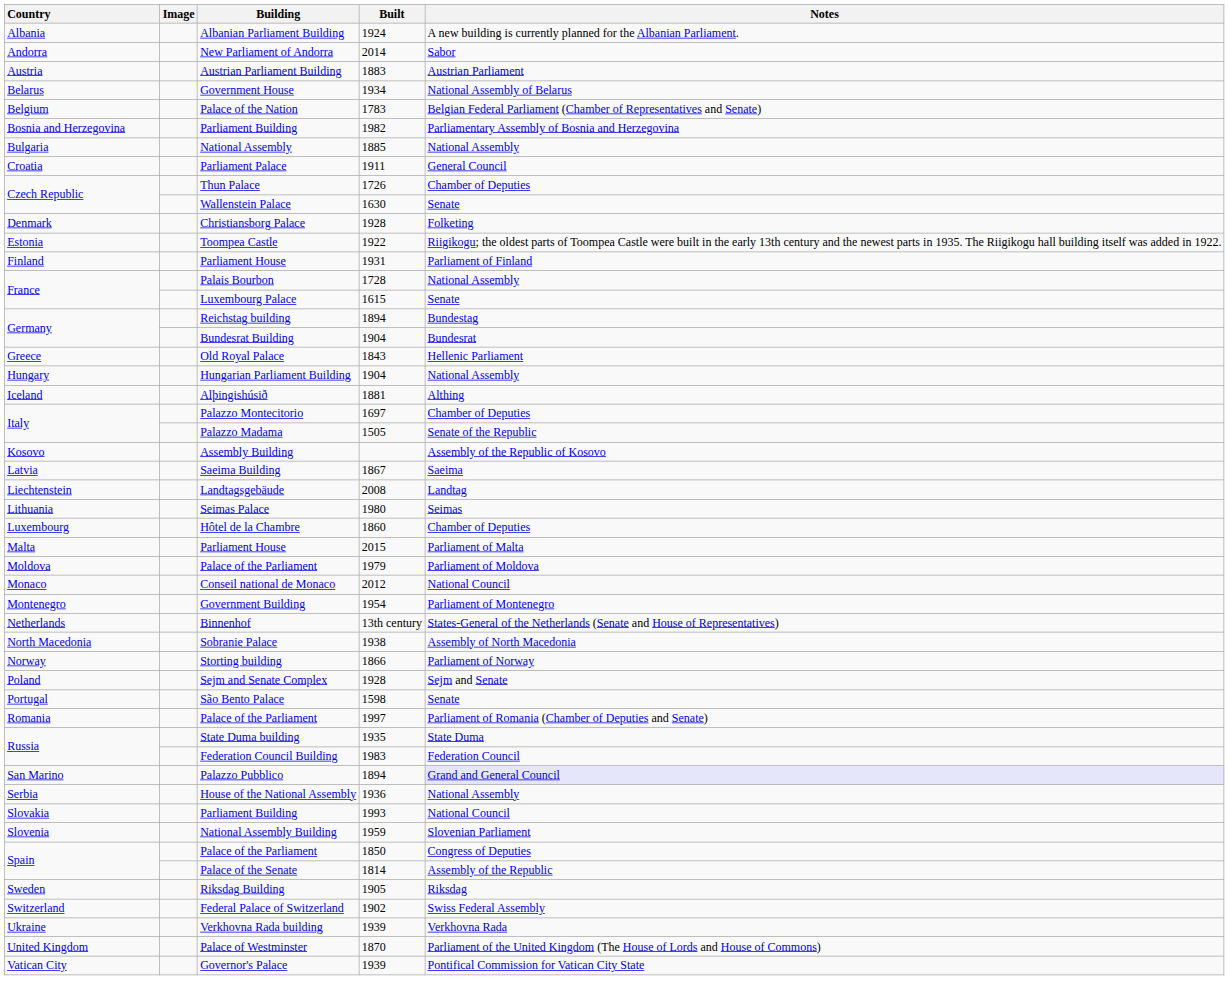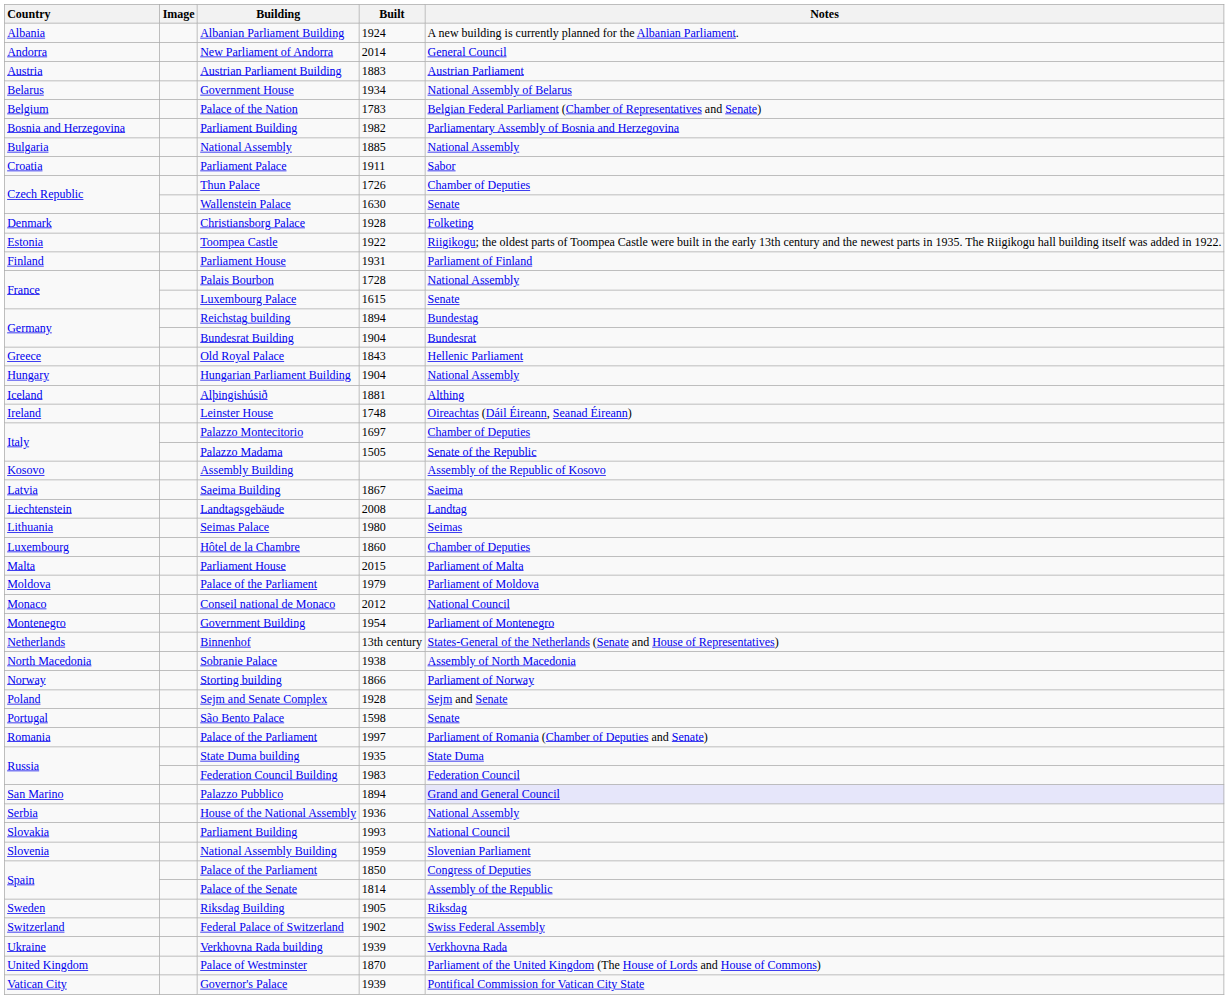 <table class="wikitable sortable">
 <tr>
 <th style="text-align:left;width:200px">Country</th>
 <th>Image</th>
 <th>Building</th>
 <th>Built</th>
 <th>Notes</th>
 </tr>
 <tr>
 <td><a href='#'>Albania</a></td>
 <td></td>
 <td><a href='#'>Albanian Parliament Building</a></td>
 <td>1924</td>
 <td>A new building is currently planned for the <a href='#'>Albanian Parliament</a>.</td>
 </tr>
 <tr>
 <td><a href='#'>Andorra</a></td>
 <td></td>
 <td><a href='#'>New Parliament of Andorra</a></td>
 <td>2014</td>
-<td><a href='#'>Sabor</a></td>
+<td><a href='#'>General Council</a></td>
 </tr>
 <tr>
 <td><a href='#'>Austria</a></td>
 <td></td>
 <td><a href='#'>Austrian Parliament Building</a></td>
 <td>1883</td>
 <td><a href='#'>Austrian Parliament</a></td>
 </tr>
 <tr>
 <td><a href='#'>Belarus</a></td>
 <td></td>
 <td><a href='#'>Government House</a></td>
 <td>1934</td>
 <td><a href='#'>National Assembly of Belarus</a></td>
 </tr>
 <tr>
 <td><a href='#'>Belgium</a></td>
 <td></td>
 <td><a href='#'>Palace of the Nation</a></td>
 <td>1783</td>
 <td><a href='#'>Belgian Federal Parliament</a> (<a href='#'>Chamber of Representatives</a> and <a href='#'>Senate</a>)</td>
 </tr>
 <tr>
 <td><a href='#'>Bosnia and Herzegovina</a></td>
 <td></td>
 <td><a href='#'>Parliament Building</a></td>
 <td>1982</td>
 <td><a href='#'>Parliamentary Assembly of Bosnia and Herzegovina</a></td>
 </tr>
 <tr>
 <td><a href='#'>Bulgaria</a></td>
 <td></td>
 <td><a href='#'>National Assembly</a></td>
 <td>1885</td>
 <td><a href='#'>National Assembly</a></td>
 </tr>
 <tr>
 <td><a href='#'>Croatia</a></td>
 <td></td>
 <td><a href='#'>Parliament Palace</a></td>
 <td>1911</td>
-<td><a href='#'>General Council</a></td>
+<td><a href='#'>Sabor</a></td>
 </tr>
 <tr>
 <td rowspan="2"><a href='#'>Czech Republic</a></td>
 <td></td>
 <td><a href='#'>Thun Palace</a></td>
 <td>1726</td>
 <td><a href='#'>Chamber of Deputies</a></td>
 </tr>
 <tr>
 <td></td>
 <td><a href='#'>Wallenstein Palace</a></td>
 <td>1630</td>
 <td><a href='#'>Senate</a></td>
 </tr>
 <tr>
 <td><a href='#'>Denmark</a></td>
 <td></td>
 <td><a href='#'>Christiansborg Palace</a></td>
 <td>1928</td>
 <td><a href='#'>Folketing</a></td>
 </tr>
 <tr>
 <td><a href='#'>Estonia</a></td>
 <td></td>
 <td><a href='#'>Toompea Castle</a></td>
 <td>1922</td>
 <td><a href='#'>Riigikogu</a>; the oldest parts of Toompea Castle were built in the early 13th century and the newest parts in 1935. The Riigikogu hall building itself was added in 1922.</td>
 </tr>
 <tr>
 <td><a href='#'>Finland</a></td>
 <td></td>
 <td><a href='#'>Parliament House</a></td>
 <td>1931</td>
 <td><a href='#'>Parliament of Finland</a></td>
 </tr>
 <tr>
 <td rowspan="2"><a href='#'>France</a></td>
 <td></td>
 <td><a href='#'>Palais Bourbon</a></td>
 <td>1728</td>
 <td><a href='#'>National Assembly</a></td>
 </tr>
 <tr>
 <td></td>
 <td><a href='#'>Luxembourg Palace</a></td>
 <td>1615</td>
 <td><a href='#'>Senate</a></td>
 </tr>
 <tr>
 <td rowspan="2"><a href='#'>Germany</a></td>
 <td></td>
 <td><a href='#'>Reichstag building</a></td>
 <td>1894</td>
 <td><a href='#'>Bundestag</a></td>
 </tr>
 <tr>
 <td></td>
 <td><a href='#'>Bundesrat Building</a></td>
 <td>1904</td>
 <td><a href='#'>Bundesrat</a></td>
 </tr>
 <tr>
 <td><a href='#'>Greece</a></td>
 <td></td>
 <td><a href='#'>Old Royal Palace</a></td>
 <td>1843</td>
 <td><a href='#'>Hellenic Parliament</a></td>
 </tr>
 <tr>
 <td><a href='#'>Hungary</a></td>
 <td></td>
 <td><a href='#'>Hungarian Parliament Building</a></td>
 <td>1904</td>
 <td><a href='#'>National Assembly</a></td>
 </tr>
 <tr>
 <td><a href='#'>Iceland</a></td>
 <td></td>
 <td><a href='#'>Alþingishúsið</a></td>
 <td>1881</td>
 <td><a href='#'>Althing</a></td>
+</tr>
+<tr>
+<td><a href='#'>Ireland</a></td>
+<td></td>
+<td><a href='#'>Leinster House</a></td>
+<td>1748</td>
+<td><a href='#'>Oireachtas</a> (<a href='#'>Dáil Éireann</a>, <a href='#'>Seanad Éireann</a>)</td>
 </tr>
 <tr>
 <td rowspan="2"><a href='#'>Italy</a></td>
 <td></td>
 <td><a href='#'>Palazzo Montecitorio</a></td>
 <td>1697</td>
 <td><a href='#'>Chamber of Deputies</a></td>
 </tr>
 <tr>
 <td></td>
 <td><a href='#'>Palazzo Madama</a></td>
 <td>1505</td>
 <td><a href='#'>Senate of the Republic</a></td>
 </tr>
 <tr>
 <td><a href='#'>Kosovo</a></td>
 <td></td>
 <td><a href='#'>Assembly Building</a></td>
 <td></td>
 <td><a href='#'>Assembly of the Republic of Kosovo</a></td>
 </tr>
 <tr>
 <td><a href='#'>Latvia</a></td>
 <td></td>
 <td><a href='#'>Saeima Building</a></td>
 <td>1867</td>
 <td><a href='#'>Saeima</a></td>
 </tr>
 <tr>
 <td><a href='#'>Liechtenstein</a></td>
 <td></td>
 <td><a href='#'>Landtagsgebäude</a></td>
 <td>2008</td>
 <td><a href='#'>Landtag</a></td>
 </tr>
 <tr>
 <td><a href='#'>Lithuania</a></td>
 <td></td>
 <td><a href='#'>Seimas Palace</a></td>
 <td>1980</td>
 <td><a href='#'>Seimas</a></td>
 </tr>
 <tr>
 <td><a href='#'>Luxembourg</a></td>
 <td></td>
 <td><a href='#'>Hôtel de la Chambre</a></td>
 <td>1860</td>
 <td><a href='#'>Chamber of Deputies</a></td>
 </tr>
 <tr>
 <td><a href='#'>Malta</a></td>
 <td></td>
 <td><a href='#'>Parliament House</a></td>
 <td>2015</td>
 <td><a href='#'>Parliament of Malta</a></td>
 </tr>
 <tr>
 <td><a href='#'>Moldova</a></td>
 <td></td>
 <td><a href='#'>Palace of the Parliament</a></td>
 <td>1979</td>
 <td><a href='#'>Parliament of Moldova</a></td>
 </tr>
 <tr>
 <td><a href='#'>Monaco</a></td>
 <td></td>
 <td><a href='#'>Conseil national de Monaco</a></td>
 <td>2012</td>
 <td><a href='#'>National Council</a></td>
 </tr>
 <tr>
 <td><a href='#'>Montenegro</a></td>
 <td></td>
 <td><a href='#'>Government Building</a></td>
 <td>1954</td>
 <td><a href='#'>Parliament of Montenegro</a></td>
 </tr>
 <tr>
 <td><a href='#'>Netherlands</a></td>
 <td></td>
 <td><a href='#'>Binnenhof</a></td>
 <td>13th century</td>
 <td><a href='#'>States-General of the Netherlands</a> (<a href='#'>Senate</a> and <a href='#'>House of Representatives</a>)</td>
 </tr>
 <tr>
 <td><a href='#'>North Macedonia</a></td>
 <td></td>
 <td><a href='#'>Sobranie Palace</a></td>
 <td>1938</td>
 <td><a href='#'>Assembly of North Macedonia</a></td>
 </tr>
 <tr>
 <td><a href='#'>Norway</a></td>
 <td></td>
 <td><a href='#'>Storting building</a></td>
 <td>1866</td>
 <td><a href='#'>Parliament of Norway</a></td>
 </tr>
 <tr>
 <td><a href='#'>Poland</a></td>
 <td></td>
 <td><a href='#'>Sejm and Senate Complex</a></td>
 <td>1928</td>
 <td><a href='#'>Sejm</a> and <a href='#'>Senate</a></td>
 </tr>
 <tr>
 <td><a href='#'>Portugal</a></td>
 <td></td>
 <td><a href='#'>São Bento Palace</a></td>
 <td>1598</td>
 <td><a href='#'>Senate</a></td>
 </tr>
 <tr>
 <td><a href='#'>Romania</a></td>
 <td></td>
 <td><a href='#'>Palace of the Parliament</a></td>
 <td>1997</td>
 <td><a href='#'>Parliament of Romania</a> (<a href='#'>Chamber of Deputies</a> and <a href='#'>Senate</a>)</td>
 </tr>
 <tr>
 <td rowspan="2"><a href='#'>Russia</a></td>
 <td></td>
 <td><a href='#'>State Duma building</a></td>
 <td>1935</td>
 <td><a href='#'>State Duma</a></td>
 </tr>
 <tr>
 <td></td>
 <td><a href='#'>Federation Council Building</a></td>
 <td>1983</td>
 <td><a href='#'>Federation Council</a></td>
 </tr>
 <tr>
 <td><a href='#'>San Marino</a></td>
 <td></td>
 <td><a href='#'>Palazzo Pubblico</a></td>
 <td>1894</td>
 <td style="background: lavender;"><a href='#'>Grand and General Council</a></td>
 </tr>
 <tr>
 <td><a href='#'>Serbia</a></td>
 <td></td>
 <td><a href='#'>House of the National Assembly</a></td>
 <td>1936</td>
 <td><a href='#'>National Assembly</a></td>
 </tr>
 <tr>
 <td><a href='#'>Slovakia</a></td>
 <td></td>
 <td><a href='#'>Parliament Building</a></td>
 <td>1993</td>
 <td><a href='#'>National Council</a></td>
 </tr>
 <tr>
 <td><a href='#'>Slovenia</a></td>
 <td></td>
 <td><a href='#'>National Assembly Building</a></td>
 <td>1959</td>
 <td><a href='#'>Slovenian Parliament</a></td>
 </tr>
 <tr>
 <td rowspan="2"><a href='#'>Spain</a></td>
 <td></td>
 <td><a href='#'>Palace of the Parliament</a></td>
 <td>1850</td>
 <td><a href='#'>Congress of Deputies</a></td>
 </tr>
 <tr>
 <td></td>
 <td><a href='#'>Palace of the Senate</a></td>
 <td>1814</td>
 <td><a href='#'>Assembly of the Republic</a></td>
 </tr>
 <tr>
 <td><a href='#'>Sweden</a></td>
 <td></td>
 <td><a href='#'>Riksdag Building</a></td>
 <td>1905</td>
 <td><a href='#'>Riksdag</a></td>
 </tr>
 <tr>
 <td><a href='#'>Switzerland</a></td>
 <td></td>
 <td><a href='#'>Federal Palace of Switzerland</a></td>
 <td>1902</td>
 <td><a href='#'>Swiss Federal Assembly</a></td>
 </tr>
 <tr>
 <td><a href='#'>Ukraine</a></td>
 <td></td>
 <td><a href='#'>Verkhovna Rada building</a></td>
 <td>1939</td>
 <td><a href='#'>Verkhovna Rada</a></td>
 </tr>
 <tr>
 <td><a href='#'>United Kingdom</a></td>
 <td></td>
 <td><a href='#'>Palace of Westminster</a></td>
 <td>1870</td>
 <td><a href='#'>Parliament of the United Kingdom</a> (The <a href='#'>House of Lords</a> and <a href='#'>House of Commons</a>)</td>
 </tr>
 <tr>
 <td><a href='#'>Vatican City</a></td>
 <td></td>
 <td><a href='#'>Governor's Palace</a></td>
 <td>1939</td>
 <td><a href='#'>Pontifical Commission for Vatican City State</a></td>
 </tr>
 </table>
